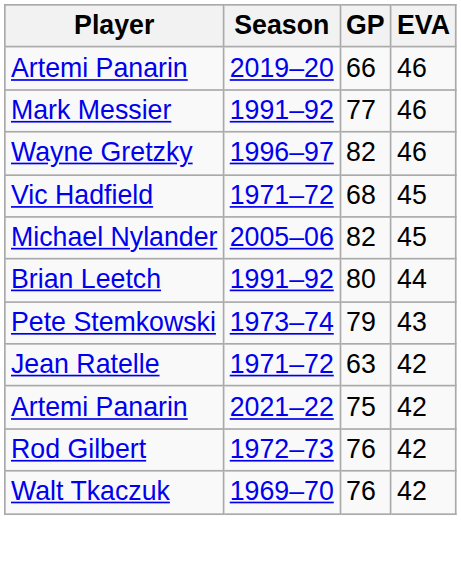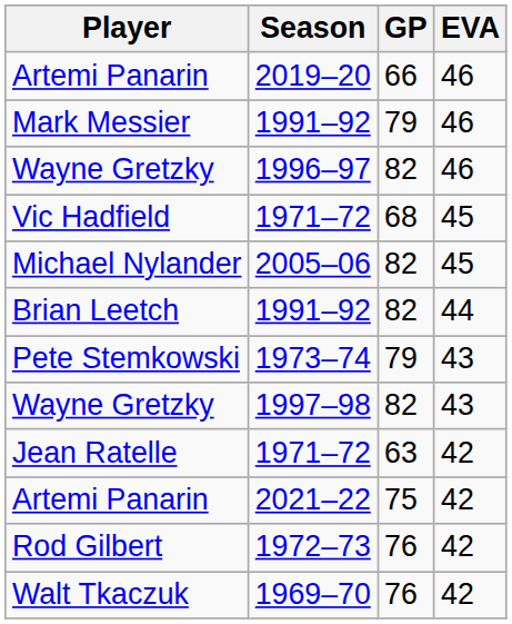 <table class="wikitable">
 <tr>
 <th>Player</th>
 <th>Season</th>
 <th>GP</th>
 <th>EVA</th>
 </tr>
 <tr>
 <td><a href='#'>Artemi Panarin</a></td>
 <td><a href='#'>2019–20</a></td>
 <td>66</td>
 <td>46</td>
 </tr>
 <tr>
 <td><a href='#'>Mark Messier</a></td>
 <td><a href='#'>1991–92</a></td>
-<td>77</td>
+<td>79</td>
 <td>46</td>
 </tr>
 <tr>
 <td><a href='#'>Wayne Gretzky</a></td>
 <td><a href='#'>1996–97</a></td>
 <td>82</td>
 <td>46</td>
 </tr>
 <tr>
 <td><a href='#'>Vic Hadfield</a></td>
 <td><a href='#'>1971–72</a></td>
 <td>68</td>
 <td>45</td>
 </tr>
 <tr>
 <td><a href='#'>Michael Nylander</a></td>
 <td><a href='#'>2005–06</a></td>
 <td>82</td>
 <td>45</td>
 </tr>
 <tr>
 <td><a href='#'>Brian Leetch</a></td>
 <td><a href='#'>1991–92</a></td>
-<td>80</td>
+<td>82</td>
 <td>44</td>
 </tr>
 <tr>
 <td><a href='#'>Pete Stemkowski</a></td>
 <td><a href='#'>1973–74</a></td>
 <td>79</td>
+<td>43</td>
+</tr>
+<tr>
+<td><a href='#'>Wayne Gretzky</a></td>
+<td><a href='#'>1997–98</a></td>
+<td>82</td>
 <td>43</td>
 </tr>
 <tr>
 <td><a href='#'>Jean Ratelle</a></td>
 <td><a href='#'>1971–72</a></td>
 <td>63</td>
 <td>42</td>
 </tr>
 <tr>
 <td><a href='#'>Artemi Panarin</a></td>
 <td><a href='#'>2021–22</a></td>
 <td>75</td>
 <td>42</td>
 </tr>
 <tr>
 <td><a href='#'>Rod Gilbert</a></td>
 <td><a href='#'>1972–73</a></td>
 <td>76</td>
 <td>42</td>
 </tr>
 <tr>
 <td><a href='#'>Walt Tkaczuk</a></td>
 <td><a href='#'>1969–70</a></td>
 <td>76</td>
 <td>42</td>
 </tr>
 </table>
